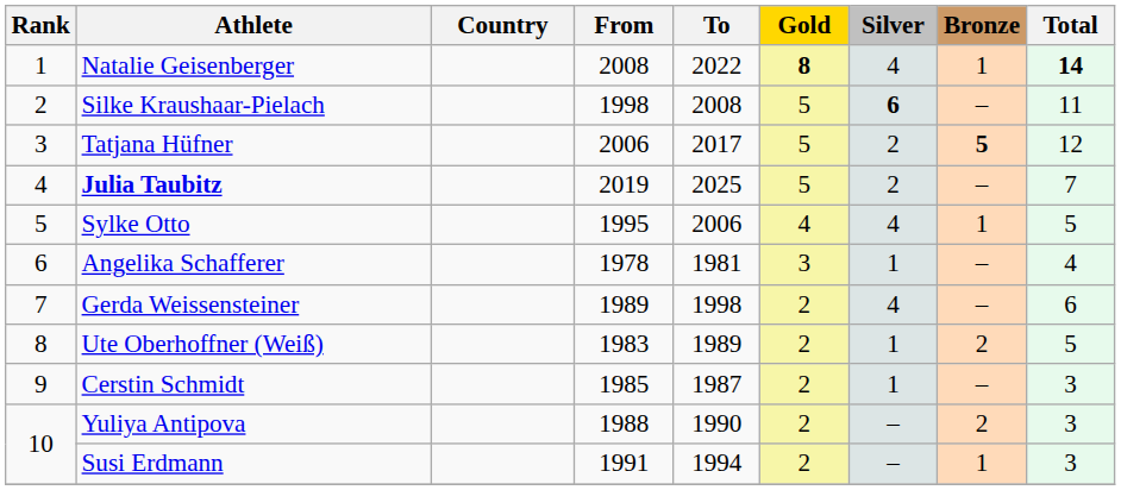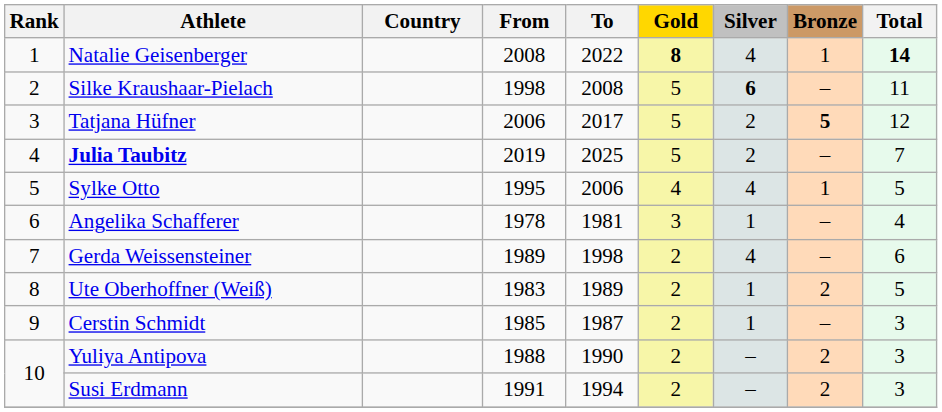 <table class="wikitable plainrowheaders" width=80% style="text-align:center;">
 <tr style="background-color:#EDEDED;">
 <th class="hintergrundfarbe5" style="width:1em">Rank</th>
 <th class="hintergrundfarbe5">Athlete</th>
 <th class="hintergrundfarbe5">Country</th>
 <th class="hintergrundfarbe5">From</th>
 <th class="hintergrundfarbe5">To</th>
 <th style="background:    gold; width:8%">Gold</th>
 <th style="background:  silver; width:8%">Silver</th>
 <th style="background: #CC9966; width:8%">Bronze</th>
 <th class="hintergrundfarbe5" style="width:8%">Total</th>
 </tr>
 <tr>
 <td>1</td>
 <td align="left"><a href='#'>Natalie Geisenberger</a></td>
 <td align="left"></td>
 <td>2008</td>
 <td>2022</td>
 <td bgcolor="#F7F6A8"><strong>8</strong></td>
 <td bgcolor="#DCE5E5">4</td>
 <td bgcolor="#FFDAB9">1</td>
 <td bgcolor="#E7FAEC"><strong>14</strong></td>
 </tr>
 <tr align="center">
 <td>2</td>
 <td align="left"><a href='#'>Silke Kraushaar-Pielach</a></td>
 <td align="left"></td>
 <td>1998</td>
 <td>2008</td>
 <td bgcolor="#F7F6A8">5</td>
 <td bgcolor="#DCE5E5"><strong>6</strong></td>
 <td bgcolor="#FFDAB9">–</td>
 <td bgcolor="#E7FAEC">11</td>
 </tr>
 <tr align="center">
 <td>3</td>
 <td align="left"><a href='#'>Tatjana Hüfner</a></td>
 <td align="left"></td>
 <td>2006</td>
 <td>2017</td>
 <td bgcolor="#F7F6A8">5</td>
 <td bgcolor="#DCE5E5">2</td>
 <td bgcolor="#FFDAB9"><strong>5</strong></td>
 <td bgcolor="#E7FAEC">12</td>
 </tr>
 <tr align="center">
 <td>4</td>
 <td align="left"><strong><a href='#'>Julia Taubitz</a></strong></td>
 <td align="left"></td>
 <td>2019</td>
 <td>2025</td>
 <td bgcolor="#F7F6A8">5</td>
 <td bgcolor="#DCE5E5">2</td>
 <td bgcolor="#FFDAB9">–</td>
 <td bgcolor="#E7FAEC">7</td>
 </tr>
 <tr align="center">
 <td>5</td>
 <td align="left"><a href='#'>Sylke Otto</a></td>
 <td align="left"></td>
 <td>1995</td>
 <td>2006</td>
 <td bgcolor="#F7F6A8">4</td>
 <td bgcolor="#DCE5E5">4</td>
 <td bgcolor="#FFDAB9">1</td>
 <td bgcolor="#E7FAEC">5</td>
 </tr>
 <tr align="center">
 <td>6</td>
 <td align="left"><a href='#'>Angelika Schafferer</a></td>
 <td align="left"></td>
 <td>1978</td>
 <td>1981</td>
 <td bgcolor="#F7F6A8">3</td>
 <td bgcolor="#DCE5E5">1</td>
 <td bgcolor="#FFDAB9">–</td>
 <td bgcolor="#E7FAEC">4</td>
 </tr>
 <tr align="center">
 <td>7</td>
 <td align="left"><a href='#'>Gerda Weissensteiner</a></td>
 <td align="left"></td>
 <td>1989</td>
 <td>1998</td>
 <td bgcolor="#F7F6A8">2</td>
 <td bgcolor="#DCE5E5">4</td>
 <td bgcolor="#FFDAB9">–</td>
 <td bgcolor="#E7FAEC">6</td>
 </tr>
 <tr align="center">
 <td>8</td>
 <td align="left"><a href='#'>Ute Oberhoffner (Weiß)</a></td>
 <td align="left"></td>
 <td>1983</td>
 <td>1989</td>
 <td bgcolor="#F7F6A8">2</td>
 <td bgcolor="#DCE5E5">1</td>
 <td bgcolor="#FFDAB9">2</td>
 <td bgcolor="#E7FAEC">5</td>
 </tr>
 <tr align="center">
 <td>9</td>
 <td align="left"><a href='#'>Cerstin Schmidt</a></td>
 <td align="left"></td>
 <td>1985</td>
 <td>1987</td>
 <td bgcolor="#F7F6A8">2</td>
 <td bgcolor="#DCE5E5">1</td>
 <td bgcolor="#FFDAB9">–</td>
 <td bgcolor="#E7FAEC">3</td>
 </tr>
 <tr align="center">
 <td rowspan="2">10</td>
 <td align="left"><a href='#'>Yuliya Antipova</a></td>
 <td align="left"></td>
 <td>1988</td>
 <td>1990</td>
 <td bgcolor="#F7F6A8">2</td>
 <td bgcolor="#DCE5E5">–</td>
 <td bgcolor="#FFDAB9">2</td>
 <td bgcolor="#E7FAEC">3</td>
 </tr>
 <tr align="center">
 <td align="left"><a href='#'>Susi Erdmann</a></td>
 <td align="left"></td>
 <td>1991</td>
 <td>1994</td>
 <td bgcolor="#F7F6A8">2</td>
 <td bgcolor="#DCE5E5">–</td>
-<td bgcolor="#FFDAB9">1</td>
+<td bgcolor="#FFDAB9">2</td>
 <td bgcolor="#E7FAEC">3</td>
 </tr>
 <tr align="center">
 </tr>
 </table>
